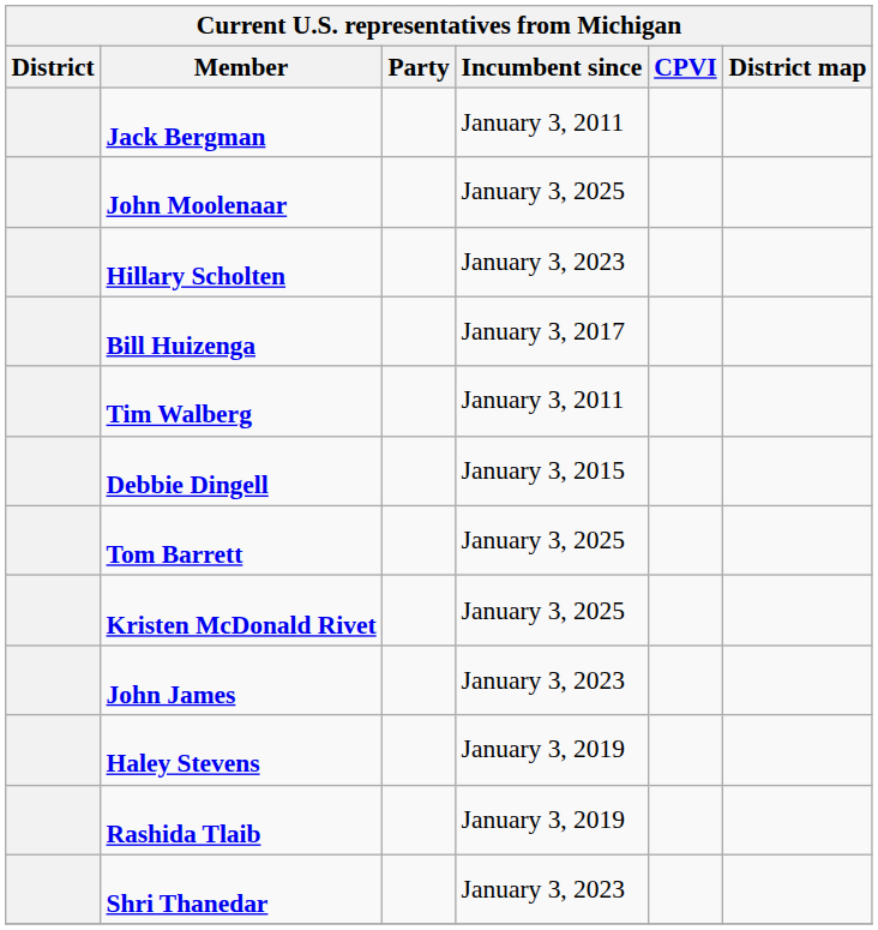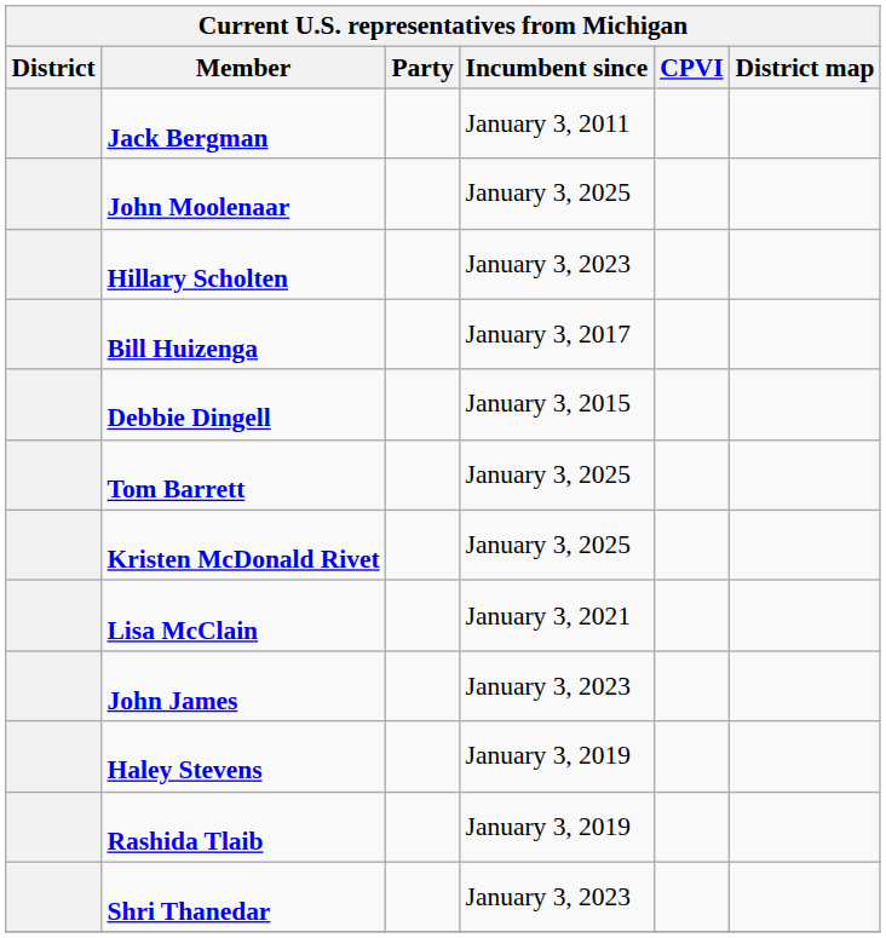 <table class="wikitable sticky-header-multi sortable">
 <tr>
 <th colspan=6>Current U.S. representatives from Michigan</th>
 </tr>
 <tr>
 <th>District</th>
 <th>Member<br></th>
 <th>Party</th>
 <th data-sort-type="date">Incumbent since</th>
 <th data-sort-type="Cook PVI number"><a href='#'>CPVI</a><br></th>
 <th class="unsortable">District map</th>
 </tr>
 <tr>
 <th></th>
 <td data-sort-value="Bergman, Jack"><br><strong><a href='#'>Jack Bergman</a></strong><br></td>
 <td></td>
 <td>January 3, 2011</td>
 <td></td>
 <td></td>
 </tr>
 <tr>
 <th></th>
 <td data-sort-value="Moolenaar, John"><br><strong><a href='#'>John Moolenaar</a></strong><br></td>
 <td></td>
 <td>January 3, 2025</td>
 <td></td>
 <td></td>
 </tr>
 <tr>
 <th></th>
 <td data-sort-value="Scholten, Hillary"><br><strong><a href='#'>Hillary Scholten</a></strong><br></td>
 <td></td>
 <td>January 3, 2023</td>
 <td></td>
 <td></td>
 </tr>
 <tr>
 <th></th>
 <td data-sort-value="Huizenga, Bill"><br><strong><a href='#'>Bill Huizenga</a></strong><br></td>
 <td></td>
 <td>January 3, 2017</td>
 <td></td>
 <td></td>
 </tr>
 <tr>
 <th></th>
-<td data-sort-value="Walberg, Tim"><br><strong><a href='#'>Tim Walberg</a></strong><br></td>
-<td></td>
-<td>January 3, 2011</td>
-<td></td>
-<td></td>
-</tr>
-<tr>
-<th></th>
 <td data-sort-value="Dingell, Debbie"><br><strong><a href='#'>Debbie Dingell</a></strong><br></td>
 <td></td>
 <td>January 3, 2015</td>
 <td></td>
 <td></td>
 </tr>
 <tr>
 <th></th>
 <td data-sort-value="Barret, Tom"><br><strong><a href='#'>Tom Barrett</a></strong><br></td>
 <td></td>
 <td>January 3, 2025</td>
 <td></td>
 <td></td>
 </tr>
 <tr>
 <th></th>
 <td data-sort-value="McDonald Rivet, Kristen"><br><strong><a href='#'>Kristen McDonald Rivet</a></strong><br></td>
 <td></td>
 <td>January 3, 2025</td>
+<td></td>
+<td></td>
+</tr>
+<tr>
+<th></th>
+<td data-sort-value="McClain, Lisa"><br><strong><a href='#'>Lisa McClain</a></strong><br></td>
+<td></td>
+<td>January 3, 2021</td>
 <td></td>
 <td></td>
 </tr>
 <tr>
 <th></th>
 <td data-sort-value="James, John"><br><strong><a href='#'>John James</a></strong><br></td>
 <td></td>
 <td>January 3, 2023</td>
 <td></td>
 <td></td>
 </tr>
 <tr>
 <th></th>
 <td data-sort-value="Stevens, Haley"><br><strong><a href='#'>Haley Stevens</a></strong><br></td>
 <td></td>
 <td>January 3, 2019</td>
 <td></td>
 <td></td>
 </tr>
 <tr>
 <th></th>
 <td data-sort-value="Tlaib, Rashida"><br><strong><a href='#'>Rashida Tlaib</a></strong><br></td>
 <td></td>
 <td>January 3, 2019</td>
 <td></td>
 <td></td>
 </tr>
 <tr>
 <th></th>
 <td data-sort-value="Thanedar, Shri"><br><strong><a href='#'>Shri Thanedar</a></strong><br></td>
 <td></td>
 <td>January 3, 2023</td>
 <td></td>
 <td></td>
 </tr>
 <tr>
 </tr>
 </table>
